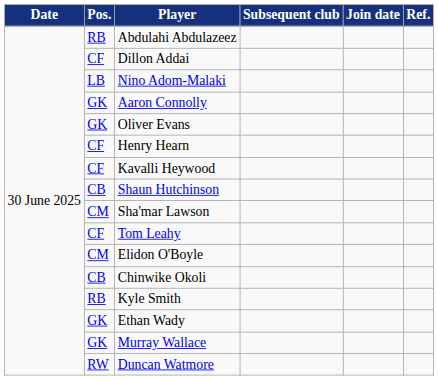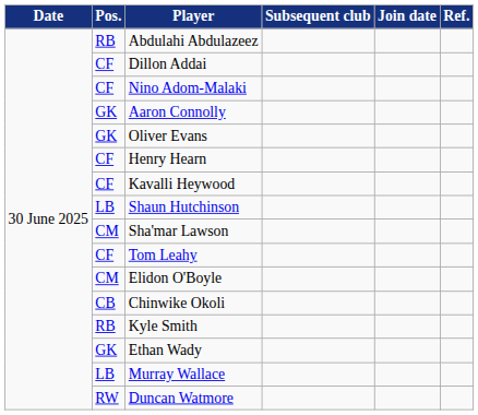 <table class="wikitable plainrowheaders sortable">
 <tr>
 <th style="background:#15317E;color:#fff;">Date</th>
 <th style="background:#15317E;color:#fff;">Pos.</th>
 <th style="background:#15317E;color:#fff;">Player</th>
 <th style="background:#15317E;color:#fff;">Subsequent club</th>
 <th style="background:#15317E;color:#fff;">Join date</th>
 <th style="background:#15317E;color:#fff;">Ref.</th>
 </tr>
 <tr>
 <td rowspan="16">30 June 2025</td>
 <td><a href='#'>RB</a></td>
 <td> Abdulahi Abdulazeez</td>
 <td></td>
 <td></td>
 <td></td>
 </tr>
 <tr>
 <td><a href='#'>CF</a></td>
 <td> Dillon Addai</td>
 <td></td>
 <td></td>
 <td></td>
 </tr>
 <tr>
-<td><a href='#'>LB</a></td>
+<td><a href='#'>CF</a></td>
 <td> <a href='#'>Nino Adom-Malaki</a></td>
 <td></td>
 <td></td>
 <td></td>
 </tr>
 <tr>
 <td><a href='#'>GK</a></td>
 <td> <a href='#'>Aaron Connolly</a></td>
 <td></td>
 <td></td>
 <td></td>
 </tr>
 <tr>
 <td><a href='#'>GK</a></td>
 <td> Oliver Evans</td>
 <td></td>
 <td></td>
 <td></td>
 </tr>
 <tr>
 <td><a href='#'>CF</a></td>
 <td> Henry Hearn</td>
 <td></td>
 <td></td>
 <td></td>
 </tr>
 <tr>
 <td><a href='#'>CF</a></td>
 <td> Kavalli Heywood</td>
 <td></td>
 <td></td>
 <td></td>
 </tr>
 <tr>
-<td><a href='#'>CB</a></td>
+<td><a href='#'>LB</a></td>
 <td> <a href='#'>Shaun Hutchinson</a></td>
 <td></td>
 <td></td>
 <td></td>
 </tr>
 <tr>
 <td><a href='#'>CM</a></td>
 <td> Sha'mar Lawson</td>
 <td></td>
 <td></td>
 <td></td>
 </tr>
 <tr>
 <td><a href='#'>CF</a></td>
 <td> <a href='#'>Tom Leahy</a></td>
 <td></td>
 <td></td>
 <td></td>
 </tr>
 <tr>
 <td><a href='#'>CM</a></td>
 <td> Elidon O'Boyle</td>
 <td></td>
 <td></td>
 <td></td>
 </tr>
 <tr>
 <td><a href='#'>CB</a></td>
 <td> Chinwike Okoli</td>
 <td></td>
 <td></td>
 <td></td>
 </tr>
 <tr>
 <td><a href='#'>RB</a></td>
 <td> Kyle Smith</td>
 <td></td>
 <td></td>
 <td></td>
 </tr>
 <tr>
 <td><a href='#'>GK</a></td>
 <td> Ethan Wady</td>
 <td></td>
 <td></td>
 <td></td>
 </tr>
 <tr>
-<td><a href='#'>GK</a></td>
+<td><a href='#'>LB</a></td>
 <td> <a href='#'>Murray Wallace</a></td>
 <td></td>
 <td></td>
 <td></td>
 </tr>
 <tr>
 <td><a href='#'>RW</a></td>
 <td> <a href='#'>Duncan Watmore</a></td>
 <td></td>
 <td></td>
 <td></td>
 </tr>
 </table>
